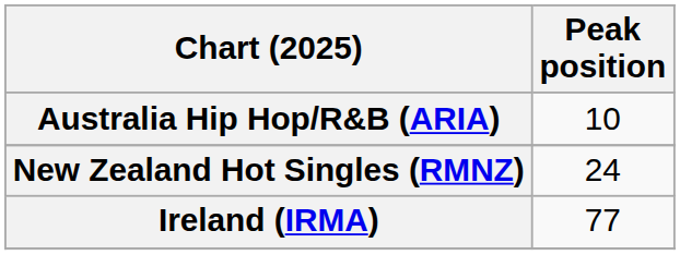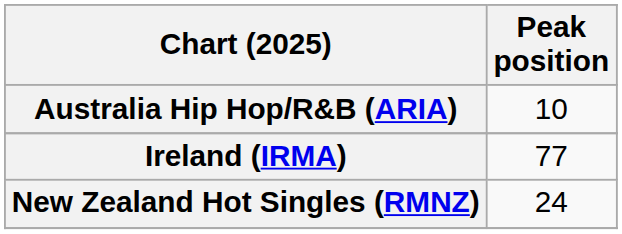 <table class="wikitable sortable plainrowheaders" style="text-align:center">
 <tr>
 <th scope="col">Chart (2025)</th>
 <th scope="col">Peak<br>position</th>
 </tr>
 <tr>
 <th scope="row">Australia Hip Hop/R&B (<a href='#'>ARIA</a>)</th>
 <td>10</td>
 </tr>
 <tr>
 </tr>
 <tr>
 </tr>
 <tr>
+<th scope="row">Ireland (<a href='#'>IRMA</a>)</th>
+<td>77</td>
+</tr>
+<tr>
 <th scope="row">New Zealand Hot Singles (<a href='#'>RMNZ</a>)</th>
 <td>24</td>
-</tr>
-<tr>
-<th scope="row">Ireland (<a href='#'>IRMA</a>)</th>
-<td>77</td>
 </tr>
 <tr>
 </tr>
 <tr>
 </tr>
 <tr>
 </tr>
 <tr>
 </tr>
 </table>
